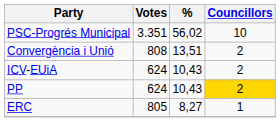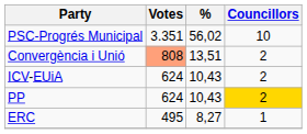 <table class="wikitable" align="center">
 <tr>
 <th>Party</th>
 <th>Votes</th>
 <th>%</th>
 <th><a href='#'>Councillors</a></th>
 </tr>
 <tr>
 <td align="left"><a href='#'>PSC-Progrés Municipal</a></td>
 <td align="right">3.351</td>
 <td align="right">56,02</td>
 <td align="center">10</td>
 </tr>
 <tr>
 <td align="left"><a href='#'>Convergència i Unió</a></td>
-<td align="right">808</td>
+<td align="right" style="background: lightsalmon;">808</td>
 <td align="right">13,51</td>
 <td align="center">2</td>
 </tr>
 <tr>
 <td align="left"><a href='#'>ICV</a>-<a href='#'>EUiA</a></td>
 <td align="right">624</td>
 <td align="right">10,43</td>
 <td align="center">2</td>
 </tr>
 <tr>
 <td align="left"><a href='#'>PP</a></td>
 <td align="right">624</td>
 <td align="right">10,43</td>
 <td align="center" style="background: gold;">2</td>
 </tr>
 <tr>
 <td align="left"><a href='#'>ERC</a></td>
-<td align="right">805</td>
+<td align="right">495</td>
 <td align="right">8,27</td>
 <td align="center">1</td>
 </tr>
 <tr>
 </tr>
 </table>
